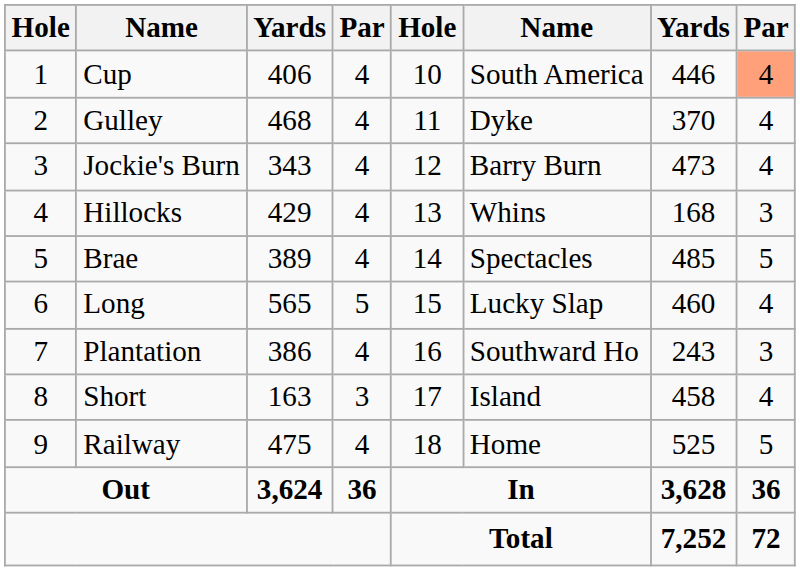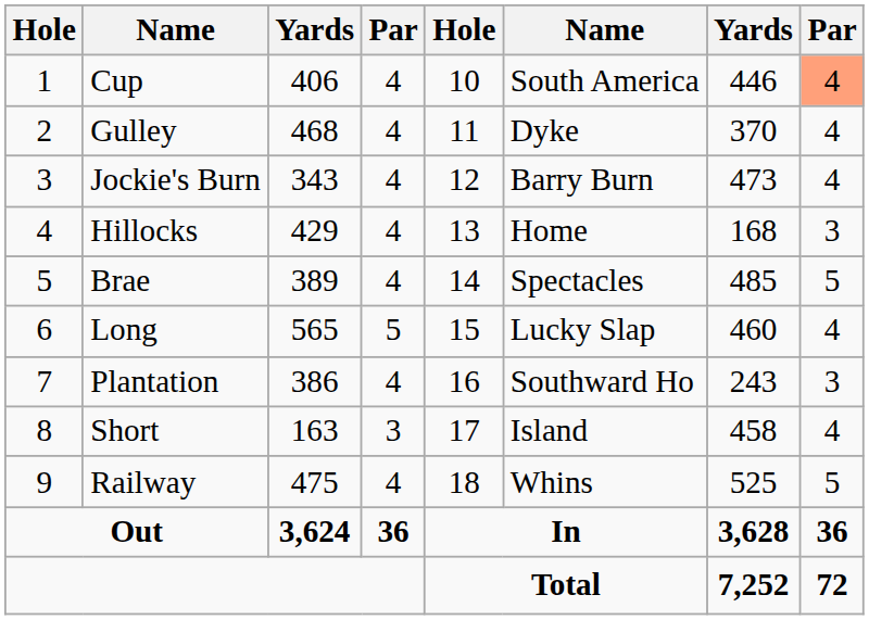 <table class=wikitable style="text-align:center">
 <tr>
 <th>Hole</th>
 <th>Name</th>
 <th>Yards</th>
 <th>Par</th>
 <th>Hole</th>
 <th>Name</th>
 <th>Yards</th>
 <th>Par</th>
 </tr>
 <tr>
 <td>1</td>
 <td align=left>Cup</td>
 <td>406</td>
 <td>4</td>
 <td>10</td>
 <td align=left>South America</td>
 <td>446</td>
 <td style="background: lightsalmon;">4</td>
 </tr>
 <tr>
 <td>2</td>
 <td align=left>Gulley</td>
 <td>468</td>
 <td>4</td>
 <td>11</td>
 <td align=left>Dyke</td>
 <td>370</td>
 <td>4</td>
 </tr>
 <tr>
 <td>3</td>
 <td align=left>Jockie's Burn</td>
 <td>343</td>
 <td>4</td>
 <td>12</td>
 <td align=left>Barry Burn</td>
 <td>473</td>
 <td>4</td>
 </tr>
 <tr>
 <td>4</td>
 <td align=left>Hillocks</td>
 <td>429</td>
 <td>4</td>
 <td>13</td>
-<td align=left>Whins</td>
+<td align=left>Home</td>
 <td>168</td>
 <td>3</td>
 </tr>
 <tr>
 <td>5</td>
 <td align=left>Brae</td>
 <td>389</td>
 <td>4</td>
 <td>14</td>
 <td align=left>Spectacles</td>
 <td>485</td>
 <td>5</td>
 </tr>
 <tr>
 <td>6</td>
 <td align=left>Long</td>
 <td>565</td>
 <td>5</td>
 <td>15</td>
 <td align=left>Lucky Slap</td>
 <td>460</td>
 <td>4</td>
 </tr>
 <tr>
 <td>7</td>
 <td align=left>Plantation</td>
 <td>386</td>
 <td>4</td>
 <td>16</td>
 <td align=left>Southward Ho</td>
 <td>243</td>
 <td>3</td>
 </tr>
 <tr>
 <td>8</td>
 <td align=left>Short</td>
 <td>163</td>
 <td>3</td>
 <td>17</td>
 <td align=left>Island</td>
 <td>458</td>
 <td>4</td>
 </tr>
 <tr>
 <td>9</td>
 <td align=left>Railway</td>
 <td>475</td>
 <td>4</td>
 <td>18</td>
-<td align=left>Home</td>
+<td align=left>Whins</td>
 <td>525</td>
 <td>5</td>
 </tr>
 <tr>
 <td colspan=2 align=center><strong>Out</strong></td>
 <td><strong>3,624</strong></td>
 <td><strong>36</strong></td>
 <td colspan=2 align=center><strong>In</strong></td>
 <td><strong>3,628</strong></td>
 <td><strong>36</strong></td>
 </tr>
 <tr>
 <td colspan="4">　</td>
 <td colspan=2 align=center><strong>Total</strong></td>
 <td><strong>7,252</strong></td>
 <td><strong>72</strong></td>
 </tr>
 </table>
